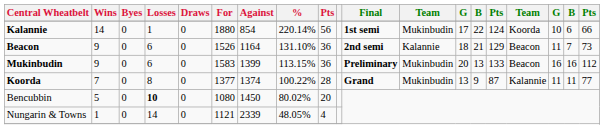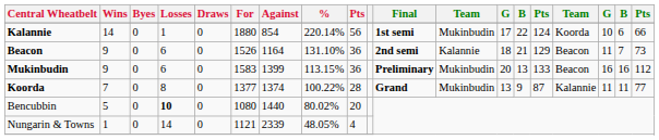 <table style="font-size: 85%; text-align: left;" class="wikitable">
 <tr>
 <th style="color:crimson">Central Wheatbelt</th>
 <th style="color:crimson">Wins</th>
 <th style="color:crimson">Byes</th>
 <th style="color:crimson">Losses</th>
 <th style="color:crimson">Draws</th>
 <th style="color:crimson">For</th>
 <th style="color:crimson">Against</th>
 <th style="color:crimson">%</th>
 <th style="color:crimson">Pts</th>
 <th></th>
 <th style="color:green">Final</th>
 <th style="color:green">Team</th>
 <th style="color:green">G</th>
 <th style="color:green">B</th>
 <th style="color:green">Pts</th>
 <th style="color:green">Team</th>
 <th style="color:green">G</th>
 <th style="color:green">B</th>
 <th style="color:green">Pts</th>
 </tr>
 <tr>
 </tr>
 <tr>
 </tr>
 <tr>
 <td><strong>Kalannie</strong></td>
 <td>14</td>
 <td>0</td>
 <td>1</td>
 <td>0</td>
 <td>1880</td>
 <td>854</td>
 <td>220.14%</td>
 <td>56</td>
 <td></td>
 <td><strong>1st semi</strong></td>
 <td>Mukinbudin</td>
 <td>17</td>
 <td>22</td>
 <td>124</td>
 <td>Koorda</td>
 <td>10</td>
 <td>6</td>
 <td>66</td>
 </tr>
 <tr>
 <td><strong>Beacon</strong></td>
 <td>9</td>
 <td>0</td>
 <td>6</td>
 <td>0</td>
 <td>1526</td>
 <td>1164</td>
 <td>131.10%</td>
 <td>36</td>
 <td></td>
 <td><strong>2nd semi</strong></td>
 <td>Kalannie</td>
 <td>18</td>
 <td>21</td>
 <td>129</td>
 <td>Beacon</td>
 <td>11</td>
 <td>7</td>
 <td>73</td>
 </tr>
 <tr ||>
 <td><strong>Mukinbudin</strong></td>
 <td>9</td>
 <td>0</td>
 <td>6</td>
 <td>0</td>
 <td>1583</td>
 <td>1399</td>
 <td>113.15%</td>
 <td>36</td>
 <td></td>
 <td><strong>Preliminary</strong></td>
 <td>Mukinbudin</td>
 <td>20</td>
 <td>13</td>
 <td>133</td>
 <td>Beacon</td>
 <td>16</td>
 <td>16</td>
 <td>112</td>
 </tr>
 <tr>
 <td><strong>Koorda</strong></td>
 <td>7</td>
 <td>0</td>
 <td>8</td>
 <td>0</td>
 <td>1377</td>
 <td>1374</td>
 <td>100.22%</td>
 <td>28</td>
 <td></td>
 <td><strong>Grand</strong></td>
 <td>Mukinbudin</td>
 <td>13</td>
 <td>9</td>
 <td>87</td>
 <td>Kalannie</td>
 <td>11</td>
 <td>11</td>
 <td>77</td>
 </tr>
 <tr>
 <td>Bencubbin</td>
 <td>5</td>
 <td>0</td>
 <td><strong>10</strong></td>
 <td>0</td>
 <td>1080</td>
-<td>1450</td>
+<td>1440</td>
 <td>80.02%</td>
 <td>20</td>
 <td></td>
 </tr>
 <tr>
 <td>Nungarin & Towns</td>
 <td>1</td>
 <td>0</td>
 <td>14</td>
 <td>0</td>
 <td>1121</td>
 <td>2339</td>
 <td>48.05%</td>
 <td>4</td>
 <td></td>
 </tr>
 <tr>
 </tr>
 </table>
